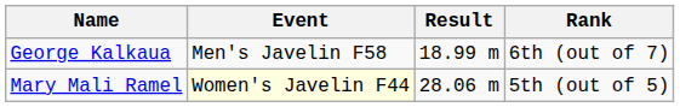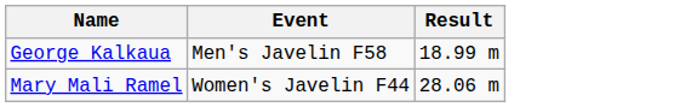 <table class="wikitable sortable" style="font-size:90%">
 <tr>
 <th>Name</th>
 <th>Event</th>
 <th>Result</th>
-<th>Rank</th>
 </tr>
 <tr>
 <td><a href='#'>George Kalkaua</a></td>
 <td>Men's Javelin F58</td>
 <td>18.99 m</td>
-<td>6th (out of 7)</td>
 </tr>
 <tr>
 <td><a href='#'>Mary Mali Ramel</a></td>
-<td style="background: lightyellow;">Women's Javelin F44</td>
+<td>Women's Javelin F44</td>
 <td>28.06 m</td>
-<td>5th (out of 5)</td>
 </tr>
 </table>
